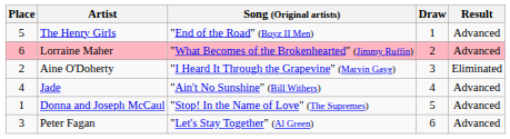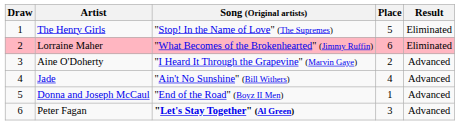 <table class="sortable wikitable" style="margin: 1em auto 1em auto; text-align:center">
 <tr>
-<th>Place</th>
+<th>Draw</th>
 <th>Artist</th>
 <th>Song <small>(Original artists)</small></th>
-<th>Draw</th>
+<th>Place</th>
 <th>Result</th>
 </tr>
 <tr>
+<td>1</td>
+<td align="left"><a href='#'>The Henry Girls</a></td>
+<td align="left">"<a href='#'>Stop! In the Name of Love</a>" <small>(<a href='#'>The Supremes</a>)</small></td>
 <td>5</td>
-<td align="left"><a href='#'>The Henry Girls</a></td>
-<td align="left">"<a href='#'>End of the Road</a>" <small>(<a href='#'>Boyz II Men</a>)</small></td>
-<td>1</td>
-<td>Advanced</td>
+<td>Eliminated</td>
 </tr>
 <tr style="background:lightpink;">
-<td>6</td>
+<td>2</td>
 <td align="left">Lorraine Maher</td>
 <td align="left">"<a href='#'>What Becomes of the Brokenhearted</a>" <small>(<a href='#'>Jimmy Ruffin</a>)</small></td>
+<td>6</td>
+<td>Eliminated</td>
+</tr>
+<tr>
+<td>3</td>
+<td align="left">Aine O'Doherty</td>
+<td align="left">"<a href='#'>I Heard It Through the Grapevine</a>" <small>(<a href='#'>Marvin Gaye</a>)</small></td>
 <td>2</td>
 <td>Advanced</td>
-</tr>
-<tr>
-<td>2</td>
-<td align="left">Aine O'Doherty</td>
-<td align="left">"<a href='#'>I Heard It Through the Grapevine</a>" <small>(<a href='#'>Marvin Gaye</a>)</small></td>
-<td>3</td>
-<td>Eliminated</td>
 </tr>
 <tr>
 <td>4</td>
 <td align="left"><a href='#'>Jade</a></td>
 <td align="left">"<a href='#'>Ain't No Sunshine</a>" <small>(<a href='#'>Bill Withers</a>)</small></td>
 <td>4</td>
 <td>Advanced</td>
 </tr>
 <tr>
+<td>5</td>
+<td align="left"><a href='#'>Donna and Joseph McCaul</a></td>
+<td align="left">"<a href='#'>End of the Road</a>" <small>(<a href='#'>Boyz II Men</a>)</small></td>
 <td>1</td>
-<td align="left"><a href='#'>Donna and Joseph McCaul</a></td>
-<td align="left">"<a href='#'>Stop! In the Name of Love</a>" <small>(<a href='#'>The Supremes</a>)</small></td>
-<td>5</td>
 <td>Advanced</td>
 </tr>
 <tr>
+<td>6</td>
+<td align="left">Peter Fagan</td>
+<td align="left"><strong>"<a href='#'>Let's Stay Together</a>" <small>(<a href='#'>Al Green</a>)</small></strong></td>
 <td>3</td>
-<td align="left">Peter Fagan</td>
-<td align="left">"<a href='#'>Let's Stay Together</a>" <small>(<a href='#'>Al Green</a>)</small></td>
-<td>6</td>
 <td>Advanced</td>
 </tr>
 </table>
